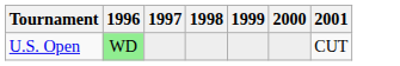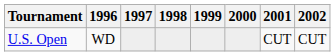 <table class="wikitable" style="font-size:95%;text-align:center;">
 <tr>
 <th>Tournament</th>
 <th>1996</th>
 <th>1997</th>
 <th>1998</th>
 <th>1999</th>
 <th>2000</th>
 <th>2001</th>
+<th>2002</th>
 </tr>
 <tr>
 <td align=left><a href='#'>U.S. Open</a></td>
-<td style="background: lightgreen;">WD</td>
+<td>WD</td>
 <td style="background:#eeeeee;"></td>
 <td style="background:#eeeeee;"></td>
 <td style="background:#eeeeee;"></td>
 <td style="background:#eeeeee;"></td>
 <td>CUT</td>
+<td>CUT</td>
 </tr>
 </table>
